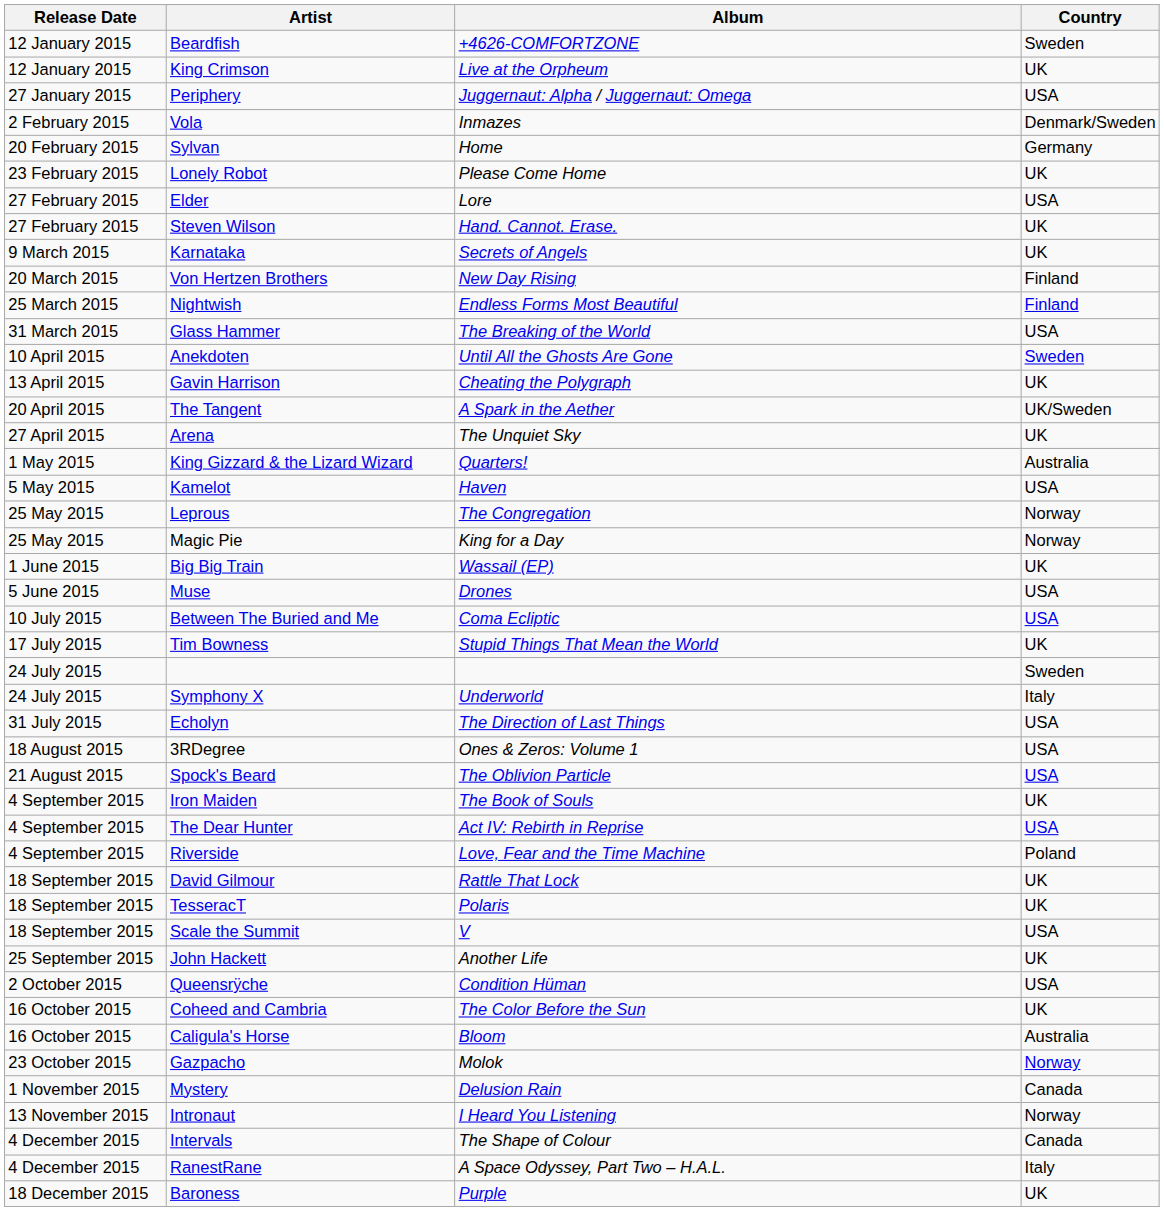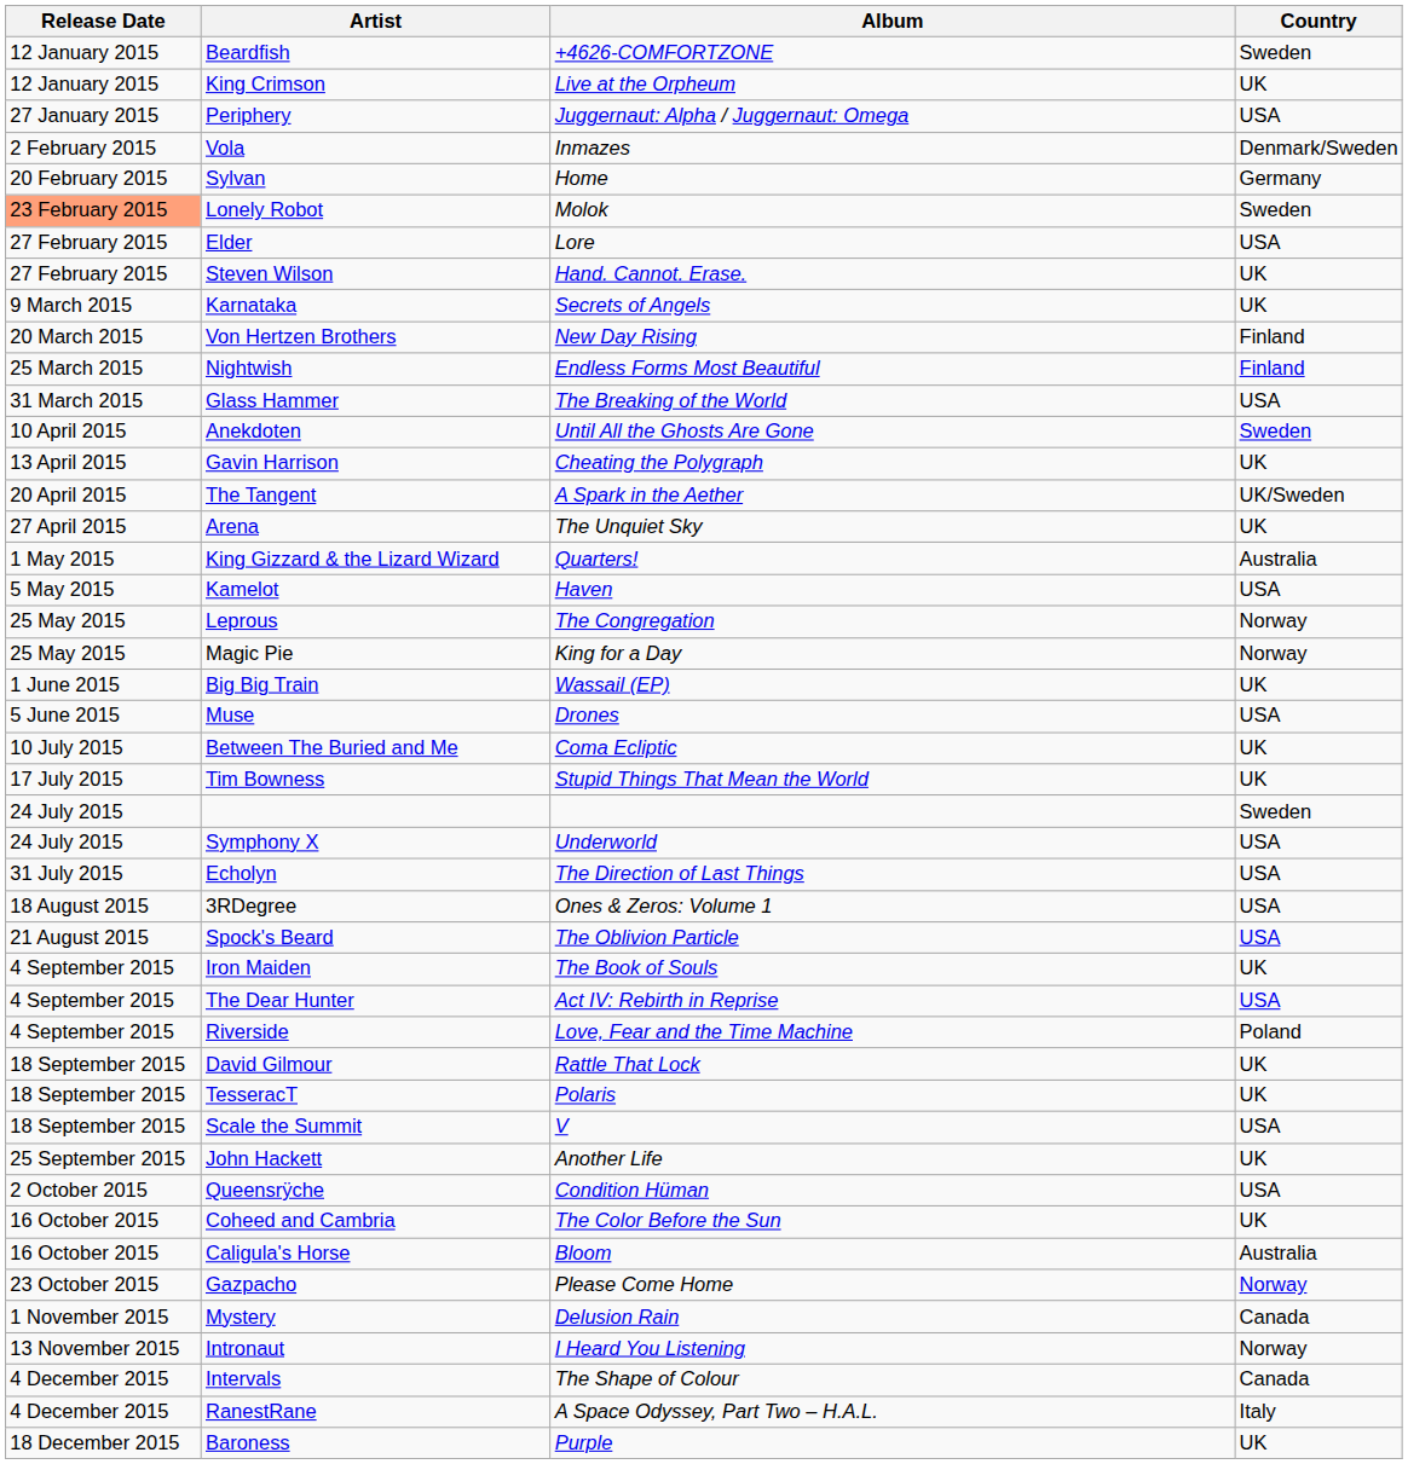 <table class="wikitable center">
 <tr>
 <th align=center width="14%">Release Date</th>
 <th align=center width="25%">Artist</th>
 <th align=center width="49%">Album</th>
 <th align=center width="12%">Country</th>
 </tr>
 <tr>
 <td>12 January 2015</td>
 <td><a href='#'>Beardfish</a></td>
 <td><em><a href='#'>+4626-COMFORTZONE</a></em></td>
 <td>Sweden</td>
 </tr>
 <tr>
 <td>12 January 2015</td>
 <td><a href='#'>King Crimson</a></td>
 <td><em><a href='#'>Live at the Orpheum</a></em></td>
 <td>UK</td>
 </tr>
 <tr>
 <td>27 January 2015</td>
 <td><a href='#'>Periphery</a></td>
 <td><em><a href='#'>Juggernaut: Alpha</a> / <a href='#'>Juggernaut: Omega</a></em></td>
 <td>USA</td>
 </tr>
 <tr>
 <td>2 February 2015</td>
 <td><a href='#'>Vola</a></td>
 <td><em>Inmazes</em></td>
 <td>Denmark/Sweden</td>
 </tr>
 <tr>
 <td>20 February 2015</td>
 <td><a href='#'>Sylvan</a></td>
 <td><em>Home</em></td>
 <td>Germany</td>
 </tr>
 <tr>
-<td>23 February 2015</td>
+<td style="background: lightsalmon;">23 February 2015</td>
 <td><a href='#'>Lonely Robot</a></td>
-<td><em>Please Come Home</em></td>
-<td>UK</td>
+<td><em>Molok</em></td>
+<td>Sweden</td>
 </tr>
 <tr>
 <td>27 February 2015</td>
 <td><a href='#'>Elder</a></td>
 <td><em>Lore</em></td>
 <td>USA</td>
 </tr>
 <tr>
 <td>27 February 2015</td>
 <td><a href='#'>Steven Wilson</a></td>
 <td><em><a href='#'>Hand. Cannot. Erase.</a></em></td>
 <td>UK</td>
 </tr>
 <tr>
 <td>9 March 2015</td>
 <td><a href='#'>Karnataka</a></td>
 <td><em><a href='#'>Secrets of Angels</a></em></td>
 <td>UK</td>
 </tr>
 <tr>
 <td>20 March 2015</td>
 <td><a href='#'>Von Hertzen Brothers</a></td>
 <td><em><a href='#'>New Day Rising</a></em></td>
 <td>Finland</td>
 </tr>
 <tr>
 <td>25 March 2015</td>
 <td><a href='#'>Nightwish</a></td>
 <td><em><a href='#'>Endless Forms Most Beautiful</a></em></td>
 <td><a href='#'>Finland</a></td>
 </tr>
 <tr>
 <td>31 March 2015</td>
 <td><a href='#'>Glass Hammer</a></td>
 <td><em><a href='#'>The Breaking of the World</a></em></td>
 <td>USA</td>
 </tr>
 <tr>
 <td>10 April 2015</td>
 <td><a href='#'>Anekdoten</a></td>
 <td><em><a href='#'>Until All the Ghosts Are Gone</a></em></td>
 <td><a href='#'>Sweden</a></td>
 </tr>
 <tr>
 <td>13 April 2015</td>
 <td><a href='#'>Gavin Harrison</a></td>
 <td><em><a href='#'>Cheating the Polygraph</a></em></td>
 <td>UK</td>
 </tr>
 <tr>
 <td>20 April 2015</td>
 <td><a href='#'>The Tangent</a></td>
 <td><em><a href='#'>A Spark in the Aether</a></em></td>
 <td>UK/Sweden</td>
 </tr>
 <tr>
 <td>27 April 2015</td>
 <td><a href='#'>Arena</a></td>
 <td><em>The Unquiet Sky</em></td>
 <td>UK</td>
 </tr>
 <tr>
 <td>1 May 2015</td>
 <td><a href='#'>King Gizzard & the Lizard Wizard</a></td>
 <td><em><a href='#'>Quarters!</a></em></td>
 <td>Australia</td>
 </tr>
 <tr>
 <td>5 May 2015</td>
 <td><a href='#'>Kamelot</a></td>
 <td><em><a href='#'>Haven</a></em></td>
 <td>USA</td>
 </tr>
 <tr>
 <td>25 May 2015</td>
 <td><a href='#'>Leprous</a></td>
 <td><em><a href='#'>The Congregation</a></em></td>
 <td>Norway</td>
 </tr>
 <tr>
 <td>25 May 2015</td>
 <td>Magic Pie</td>
 <td><em>King for a Day</em></td>
 <td>Norway</td>
 </tr>
 <tr>
 <td>1 June 2015</td>
 <td><a href='#'>Big Big Train</a></td>
 <td><em><a href='#'>Wassail (EP)</a></em></td>
 <td>UK</td>
 </tr>
 <tr>
 <td>5 June 2015</td>
 <td><a href='#'>Muse</a></td>
 <td><em><a href='#'>Drones</a></em></td>
 <td>USA</td>
 </tr>
 <tr>
 <td>10 July 2015</td>
 <td><a href='#'>Between The Buried and Me</a></td>
 <td><em><a href='#'>Coma Ecliptic</a></em></td>
-<td><a href='#'>USA</a></td>
+<td>UK</td>
 </tr>
 <tr>
 <td>17 July 2015</td>
 <td><a href='#'>Tim Bowness</a></td>
 <td><em><a href='#'>Stupid Things That Mean the World</a></em></td>
 <td>UK</td>
 </tr>
 <tr>
 <td>24 July 2015</td>
 <td></td>
 <td><em></em></td>
 <td>Sweden</td>
 </tr>
 <tr>
 <td>24 July 2015</td>
 <td><a href='#'>Symphony X</a></td>
 <td><em><a href='#'>Underworld</a></em></td>
-<td>Italy</td>
+<td>USA</td>
 </tr>
 <tr>
 <td>31 July 2015</td>
 <td><a href='#'>Echolyn</a></td>
 <td><em><a href='#'>The Direction of Last Things</a></em></td>
 <td>USA</td>
 </tr>
 <tr>
 <td>18 August 2015</td>
 <td>3RDegree</td>
 <td><em>Ones & Zeros: Volume 1</em></td>
 <td>USA</td>
 </tr>
 <tr>
 <td>21 August 2015</td>
 <td><a href='#'>Spock's Beard</a></td>
 <td><em><a href='#'>The Oblivion Particle</a></em></td>
 <td><a href='#'>USA</a></td>
 </tr>
 <tr>
 <td>4 September 2015</td>
 <td><a href='#'>Iron Maiden</a></td>
 <td><em><a href='#'>The Book of Souls</a></em></td>
 <td>UK</td>
 </tr>
 <tr>
 <td>4 September 2015</td>
 <td><a href='#'>The Dear Hunter</a></td>
 <td><em><a href='#'>Act IV: Rebirth in Reprise</a></em></td>
 <td><a href='#'>USA</a></td>
 </tr>
 <tr>
 <td>4 September 2015</td>
 <td><a href='#'>Riverside</a></td>
 <td><em><a href='#'>Love, Fear and the Time Machine</a></em></td>
 <td>Poland</td>
 </tr>
 <tr>
 <td>18 September 2015</td>
 <td><a href='#'>David Gilmour</a></td>
 <td><em><a href='#'>Rattle That Lock</a></em></td>
 <td>UK</td>
 </tr>
 <tr>
 <td>18 September 2015</td>
 <td><a href='#'>TesseracT</a></td>
 <td><em><a href='#'>Polaris</a></em></td>
 <td>UK</td>
 </tr>
 <tr>
 <td>18 September 2015</td>
 <td><a href='#'>Scale the Summit</a></td>
 <td><em><a href='#'>V</a></em></td>
 <td>USA</td>
 </tr>
 <tr>
 <td>25 September 2015</td>
 <td><a href='#'>John Hackett</a></td>
 <td><em>Another Life</em></td>
 <td>UK</td>
 </tr>
 <tr>
 <td>2 October 2015</td>
 <td><a href='#'>Queensrÿche</a></td>
 <td><em><a href='#'>Condition Hüman</a></em></td>
 <td>USA</td>
 </tr>
 <tr>
 <td>16 October 2015</td>
 <td><a href='#'>Coheed and Cambria</a></td>
 <td><em><a href='#'>The Color Before the Sun</a></em></td>
 <td>UK</td>
 </tr>
 <tr>
 <td>16 October 2015</td>
 <td><a href='#'>Caligula's Horse</a></td>
 <td><em><a href='#'>Bloom</a></em></td>
 <td>Australia</td>
 </tr>
 <tr>
 <td>23 October 2015</td>
 <td><a href='#'>Gazpacho</a></td>
-<td><em>Molok</em></td>
+<td><em>Please Come Home</em></td>
 <td><a href='#'>Norway</a></td>
 </tr>
 <tr>
 <td>1 November 2015</td>
 <td><a href='#'>Mystery</a></td>
 <td><em><a href='#'>Delusion Rain</a></em></td>
 <td>Canada</td>
 </tr>
 <tr>
 <td>13 November 2015</td>
 <td><a href='#'>Intronaut</a></td>
 <td><em><a href='#'>I Heard You Listening</a></em></td>
 <td>Norway</td>
 </tr>
 <tr>
 <td>4 December 2015</td>
 <td><a href='#'>Intervals</a></td>
 <td><em>The Shape of Colour</em></td>
 <td>Canada</td>
 </tr>
 <tr>
 <td>4 December 2015</td>
 <td><a href='#'>RanestRane</a></td>
 <td><em>A Space Odyssey, Part Two – H.A.L.</em></td>
 <td>Italy</td>
 </tr>
 <tr>
 <td>18 December 2015</td>
 <td><a href='#'>Baroness</a></td>
 <td><em><a href='#'>Purple</a></em></td>
 <td>UK</td>
 </tr>
 </table>
